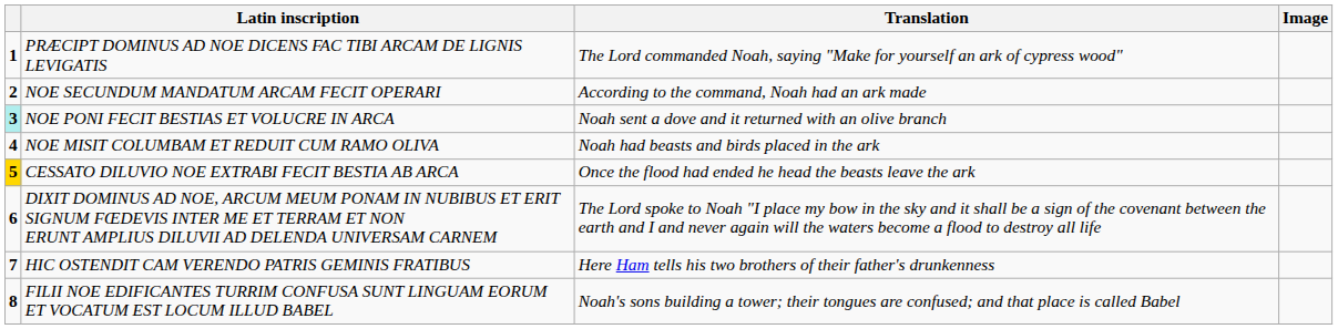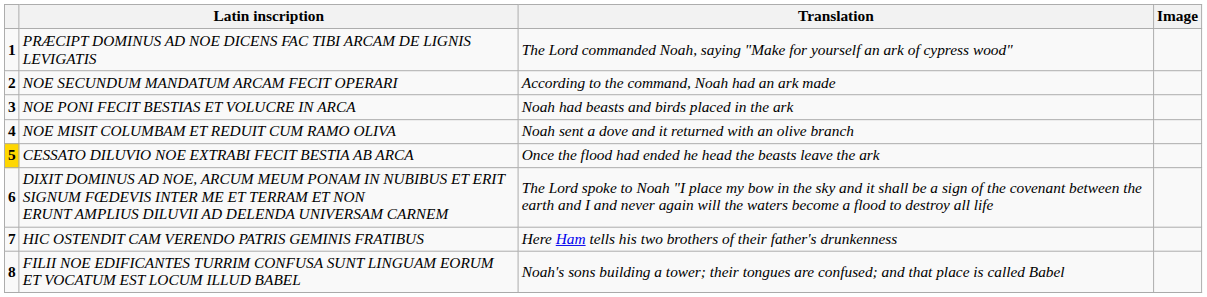 <table class="wikitable">
 <tr>
 <th></th>
 <th>Latin inscription</th>
 <th>Translation</th>
 <th>Image</th>
 </tr>
 <tr>
 <td><strong>1</strong></td>
 <td><em>PRÆCIPT DOMINUS AD NOE DICENS FAC TIBI ARCAM DE LIGNIS LEVIGATIS</em></td>
 <td><em>The Lord commanded Noah, saying "Make for yourself an ark of cypress wood"</em></td>
 <td></td>
 </tr>
 <tr>
 <td><strong>2</strong></td>
 <td><em>NOE SECUNDUM MANDATUM ARCAM FECIT OPERARI</em></td>
 <td><em>According to the command, Noah had an ark made</em></td>
 <td></td>
 </tr>
 <tr>
-<td style="background: paleturquoise;"><strong>3</strong></td>
+<td><strong>3</strong></td>
 <td><em>NOE PONI FECIT BESTIAS ET VOLUCRE IN ARCA</em></td>
-<td><em>Noah sent a dove and it returned with an olive branch</em></td>
+<td><em>Noah had beasts and birds placed in the ark</em></td>
 <td></td>
 </tr>
 <tr>
 <td><strong>4</strong></td>
 <td><em>NOE MISIT COLUMBAM ET REDUIT CUM RAMO OLIVA</em></td>
-<td><em>Noah had beasts and birds placed in the ark</em></td>
+<td><em>Noah sent a dove and it returned with an olive branch</em></td>
 <td></td>
 </tr>
 <tr>
 <td style="background: gold;"><strong>5</strong></td>
 <td><em>CESSATO DILUVIO NOE EXTRABI FECIT BESTIA AB ARCA</em></td>
 <td><em>Once the flood had ended he head the beasts leave the ark</em></td>
 <td></td>
 </tr>
 <tr>
 <td><strong>6</strong></td>
 <td><em>DIXIT DOMINUS AD NOE, ARCUM MEUM PONAM IN NUBIBUS ET ERIT SIGNUM FŒDEVIS INTER ME ET TERRAM ET NON<br> ERUNT AMPLIUS DILUVII AD DELENDA UNIVERSAM CARNEM</em></td>
 <td><em>The Lord spoke to Noah "I place my bow in the sky and it shall be a sign of the covenant between the earth and I and never again will the waters become a flood to destroy all life</em></td>
 <td></td>
 </tr>
 <tr>
 <td><strong>7</strong></td>
 <td><em>HIC OSTENDIT CAM VERENDO PATRIS GEMINIS FRATIBUS</em></td>
 <td><em>Here <a href='#'>Ham</a> tells his two brothers of their father's drunkenness</em></td>
 <td></td>
 </tr>
 <tr>
 <td><strong>8</strong></td>
 <td><em>FILII NOE EDIFICANTES TURRIM CONFUSA SUNT LINGUAM EORUM ET VOCATUM EST LOCUM ILLUD BABEL</em></td>
 <td><em>Noah's sons building a tower; their tongues are confused; and that place is called Babel</em></td>
 <td></td>
 </tr>
 <tr>
 </tr>
 </table>
